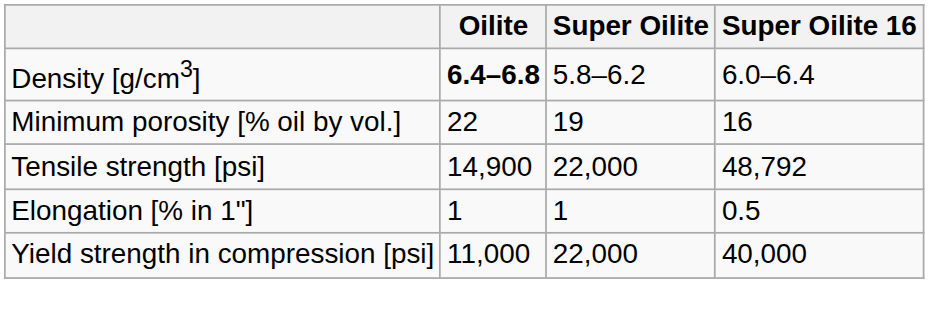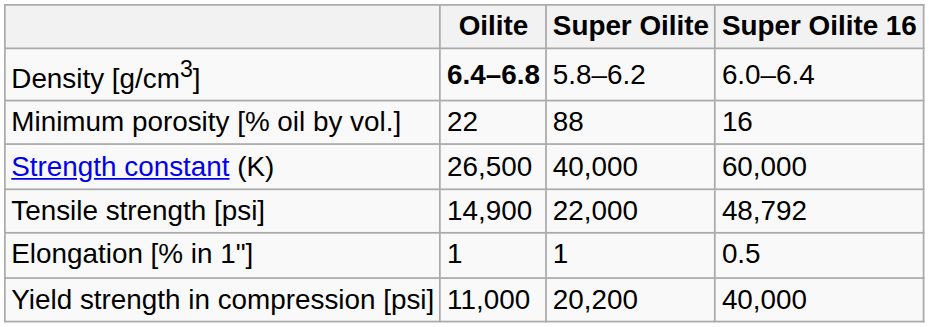 <table class="wikitable">
 <tr>
 <th></th>
 <th>Oilite</th>
 <th>Super Oilite</th>
 <th>Super Oilite 16</th>
 </tr>
 <tr>
 <td>Density [g/cm<sup>3</sup>]</td>
 <td><strong>6.4–6.8</strong></td>
 <td>5.8–6.2</td>
 <td>6.0–6.4</td>
 </tr>
 <tr>
 <td>Minimum porosity [% oil by vol.]</td>
 <td>22</td>
-<td>19</td>
+<td>88</td>
 <td>16</td>
+</tr>
+<tr>
+<td><a href='#'>Strength constant</a> (K)</td>
+<td>26,500</td>
+<td>40,000</td>
+<td>60,000</td>
 </tr>
 <tr>
 <td>Tensile strength [psi]</td>
 <td>14,900</td>
 <td>22,000</td>
 <td>48,792</td>
 </tr>
 <tr>
 <td>Elongation [% in 1"]</td>
 <td>1</td>
 <td>1</td>
 <td>0.5</td>
 </tr>
 <tr>
 <td>Yield strength in compression [psi]</td>
 <td>11,000</td>
-<td>22,000</td>
+<td>20,200</td>
 <td>40,000</td>
 </tr>
 </table>
